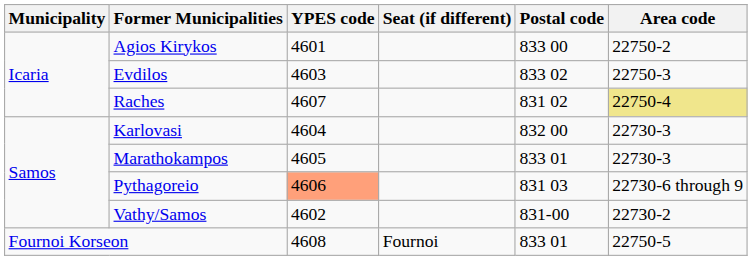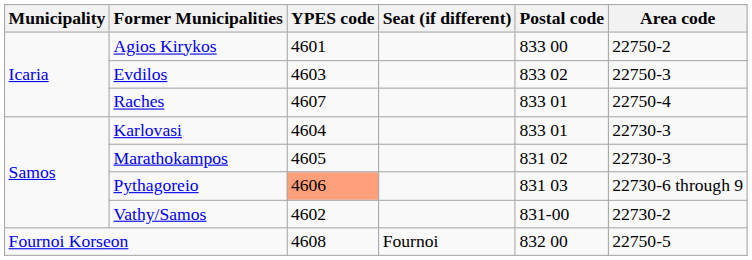 <table class="wikitable">
 <tr>
 <th>Municipality</th>
 <th>Former Municipalities</th>
 <th>YPES code</th>
 <th>Seat (if different)</th>
 <th>Postal code</th>
 <th>Area code</th>
 </tr>
 <tr>
 <td rowspan="3"><a href='#'>Icaria</a></td>
 <td><a href='#'>Agios Kirykos</a></td>
 <td>4601</td>
 <td></td>
 <td>833 00</td>
 <td>22750-2</td>
 </tr>
 <tr>
 <td><a href='#'>Evdilos</a></td>
 <td>4603</td>
 <td></td>
 <td>833 02</td>
 <td>22750-3</td>
 </tr>
 <tr>
 <td><a href='#'>Raches</a></td>
 <td>4607</td>
 <td></td>
-<td>831 02</td>
-<td style="background: khaki;">22750-4</td>
+<td>833 01</td>
+<td>22750-4</td>
 </tr>
 <tr>
 <td rowspan="4"><a href='#'>Samos</a></td>
 <td><a href='#'>Karlovasi</a></td>
 <td>4604</td>
 <td></td>
-<td>832 00</td>
+<td>833 01</td>
 <td>22730-3</td>
 </tr>
 <tr>
 <td><a href='#'>Marathokampos</a></td>
 <td>4605</td>
 <td></td>
-<td>833 01</td>
+<td>831 02</td>
 <td>22730-3</td>
 </tr>
 <tr>
 <td><a href='#'>Pythagoreio</a></td>
 <td style="background: lightsalmon;">4606</td>
 <td></td>
 <td>831 03</td>
 <td>22730-6 through 9</td>
 </tr>
 <tr>
 <td><a href='#'>Vathy/Samos</a></td>
 <td>4602</td>
 <td></td>
 <td>831-00</td>
 <td>22730-2</td>
 </tr>
 <tr>
 <td colspan="2"><a href='#'>Fournoi Korseon</a></td>
 <td>4608</td>
 <td>Fournoi</td>
-<td>833 01</td>
+<td>832 00</td>
 <td>22750-5</td>
 </tr>
 </table>
